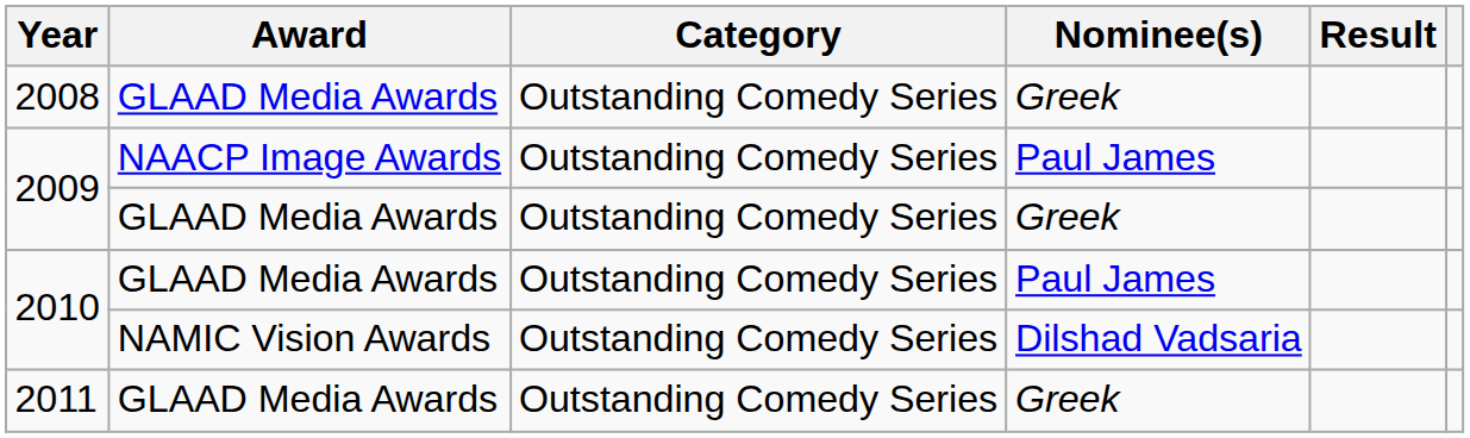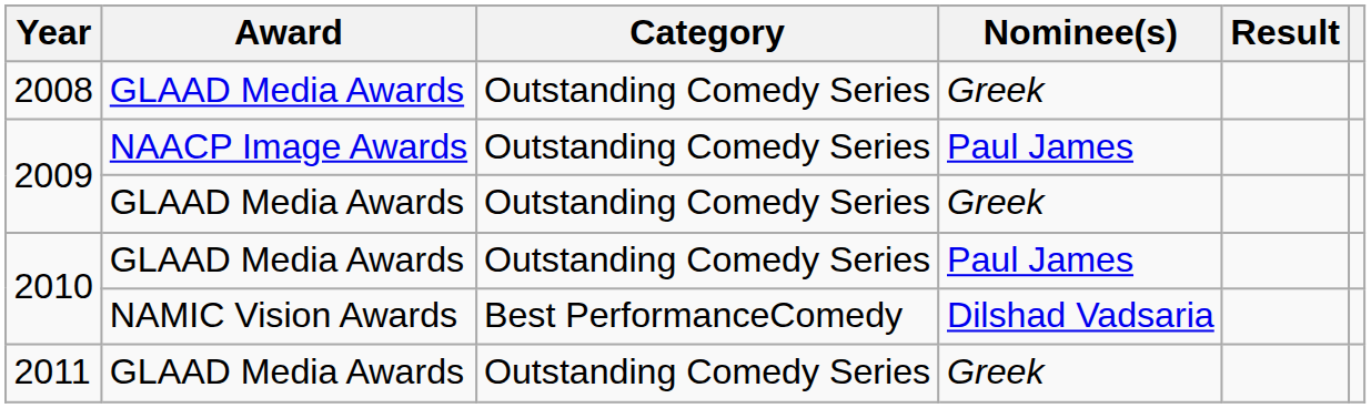 <table class="wikitable sortable">
 <tr>
 <th>Year</th>
 <th>Award</th>
 <th>Category</th>
 <th>Nominee(s)</th>
 <th>Result</th>
 <th class="unsortable"></th>
 </tr>
 <tr>
 <td>2008</td>
 <td><a href='#'>GLAAD Media Awards</a></td>
 <td>Outstanding Comedy Series</td>
 <td><em>Greek</em></td>
 <td></td>
 <td style="text-align: center;"></td>
 </tr>
 <tr>
 <td rowspan="2">2009</td>
 <td><a href='#'>NAACP Image Awards</a></td>
 <td>Outstanding Comedy Series</td>
 <td data-sort-value="James, Paul"><a href='#'>Paul James</a></td>
 <td></td>
 <td style="text-align: center;"></td>
 </tr>
 <tr>
 <td>GLAAD Media Awards</td>
 <td>Outstanding Comedy Series</td>
 <td><em>Greek</em></td>
 <td></td>
 <td style="text-align: center;"></td>
 </tr>
 <tr>
 <td rowspan="2">2010</td>
 <td>GLAAD Media Awards</td>
 <td>Outstanding Comedy Series</td>
 <td data-sort-value="James, Paul"><a href='#'>Paul James</a></td>
 <td></td>
 <td style="text-align: center;"></td>
 </tr>
 <tr>
 <td>NAMIC Vision Awards</td>
-<td>Outstanding Comedy Series</td>
+<td>Best PerformanceComedy</td>
 <td data-sort-value="Vadsaria, Dilshad"><a href='#'>Dilshad Vadsaria</a></td>
 <td></td>
 <td style="text-align: center;"></td>
 </tr>
 <tr>
 <td>2011</td>
 <td>GLAAD Media Awards</td>
 <td>Outstanding Comedy Series</td>
 <td><em>Greek</em></td>
 <td></td>
 <td style="text-align: center;"></td>
 </tr>
 </table>
